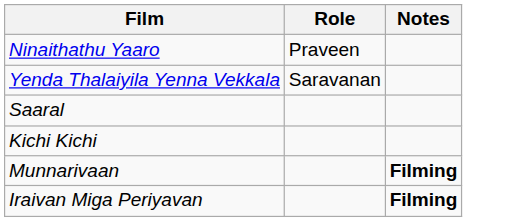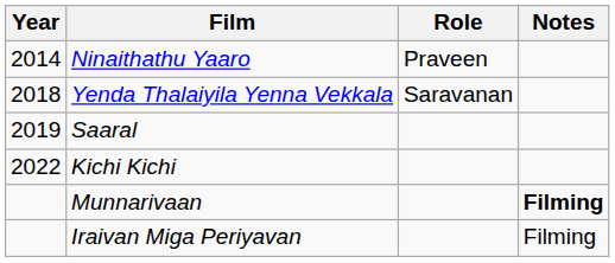 <table class="wikitable">
 <tr>
+<th>Year</th>
 <th>Film</th>
 <th>Role</th>
 <th>Notes</th>
 </tr>
 <tr>
+<td>2014</td>
 <td><em><a href='#'>Ninaithathu Yaaro</a></em></td>
 <td>Praveen</td>
 <td></td>
 </tr>
 <tr>
+<td>2018</td>
 <td><em><a href='#'>Yenda Thalaiyila Yenna Vekkala</a></em></td>
 <td>Saravanan</td>
 <td></td>
 </tr>
 <tr>
+<td>2019</td>
 <td><em>Saaral</em></td>
 <td></td>
 <td></td>
 </tr>
 <tr>
+<td>2022</td>
 <td><em>Kichi Kichi</em></td>
 <td></td>
 <td></td>
 </tr>
 <tr>
+<td></td>
 <td><em>Munnarivaan</em></td>
 <td></td>
 <td><strong>Filming</strong></td>
 </tr>
 <tr>
+<td></td>
 <td><em>Iraivan Miga Periyavan</em></td>
 <td></td>
-<td><strong>Filming</strong></td>
+<td>Filming</td>
 </tr>
 </table>
